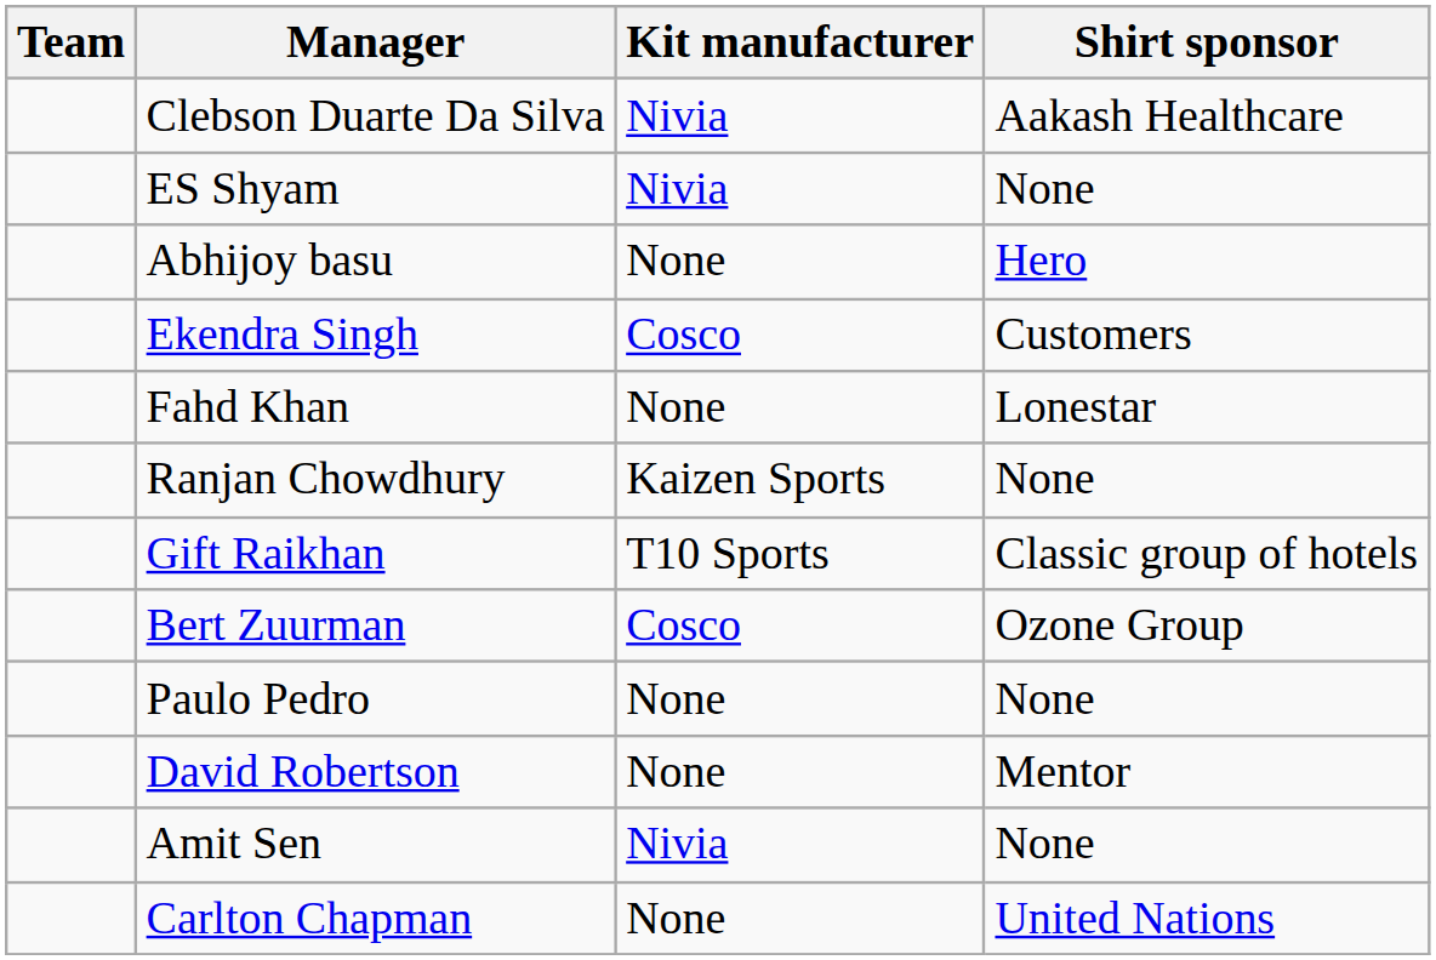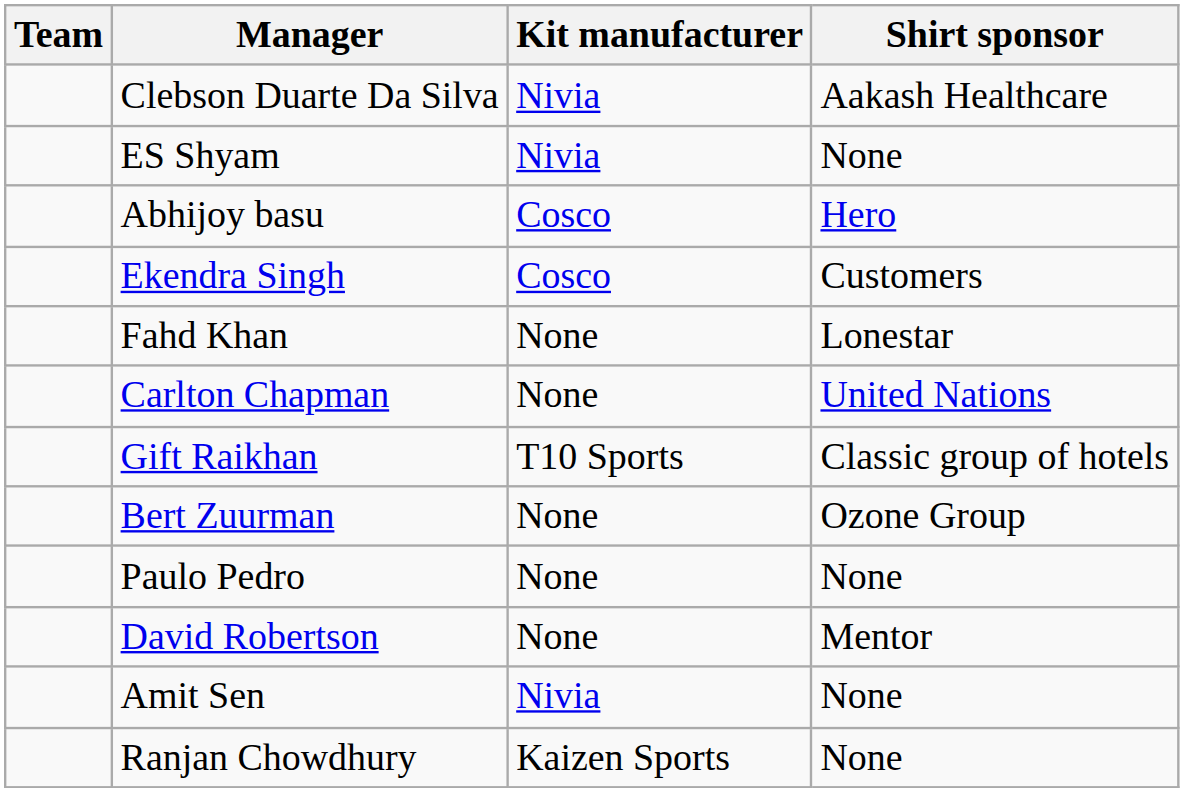 <table class="wikitable sortable" style="text-align: left; font-size:100%">
 <tr>
 <th>Team</th>
 <th>Manager</th>
 <th>Kit manufacturer</th>
 <th>Shirt sponsor</th>
 </tr>
 <tr>
 <td></td>
 <td> Clebson Duarte Da Silva</td>
 <td><a href='#'>Nivia</a></td>
 <td>Aakash Healthcare</td>
 </tr>
 <tr>
 <td></td>
 <td> ES Shyam</td>
 <td><a href='#'>Nivia</a></td>
 <td>None</td>
 </tr>
 <tr>
 <td></td>
 <td> Abhijoy basu</td>
-<td>None</td>
+<td><a href='#'>Cosco</a></td>
 <td><a href='#'>Hero</a></td>
 </tr>
 <tr>
 <td></td>
 <td> <a href='#'>Ekendra Singh</a></td>
 <td><a href='#'>Cosco</a></td>
 <td>Customers</td>
 </tr>
 <tr>
 <td></td>
 <td> Fahd Khan</td>
 <td>None</td>
 <td>Lonestar</td>
 </tr>
 <tr>
 <td></td>
-<td> Ranjan Chowdhury</td>
-<td>Kaizen Sports</td>
+<td> <a href='#'>Carlton Chapman</a></td>
 <td>None</td>
+<td><a href='#'>United Nations</a></td>
 </tr>
 <tr>
 <td></td>
 <td> <a href='#'>Gift Raikhan</a></td>
 <td>T10 Sports</td>
 <td>Classic group of hotels</td>
 </tr>
 <tr>
 <td></td>
 <td> <a href='#'>Bert Zuurman</a></td>
-<td><a href='#'>Cosco</a></td>
+<td>None</td>
 <td>Ozone Group</td>
 </tr>
 <tr>
 <td></td>
 <td> Paulo Pedro</td>
 <td>None</td>
 <td>None</td>
 </tr>
 <tr>
 <td></td>
 <td> <a href='#'>David Robertson</a></td>
 <td>None</td>
 <td>Mentor</td>
 </tr>
 <tr>
 <td></td>
 <td> Amit Sen</td>
 <td><a href='#'>Nivia</a></td>
 <td>None</td>
 </tr>
 <tr>
 <td></td>
-<td> <a href='#'>Carlton Chapman</a></td>
+<td> Ranjan Chowdhury</td>
+<td>Kaizen Sports</td>
 <td>None</td>
-<td><a href='#'>United Nations</a></td>
 </tr>
 </table>
